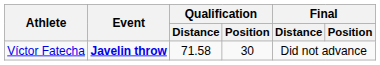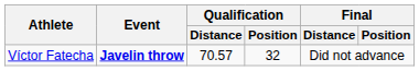 <table class=wikitable style="font-size:90%">
 <tr>
 <th rowspan="2">Athlete</th>
 <th rowspan="2">Event</th>
 <th colspan="2">Qualification</th>
 <th colspan="2">Final</th>
 </tr>
 <tr style="font-size:95%">
 <th>Distance</th>
 <th>Position</th>
 <th>Distance</th>
 <th>Position</th>
 </tr>
 <tr align=center>
 <td align=left><a href='#'>Víctor Fatecha</a></td>
 <td align=left><strong><a href='#'>Javelin throw</a></strong></td>
-<td>71.58</td>
-<td>30</td>
+<td>70.57</td>
+<td>32</td>
 <td colspan=2>Did not advance</td>
 </tr>
 </table>
